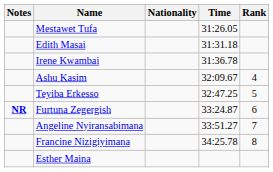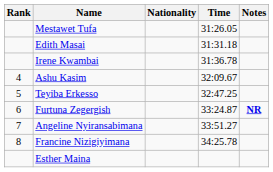 <table class="wikitable sortable" style="text-align:center">
 <tr>
-<th>Notes</th>
+<th>Rank</th>
 <th>Name</th>
 <th>Nationality</th>
 <th>Time</th>
-<th>Rank</th>
+<th>Notes</th>
 </tr>
 <tr>
 <td></td>
 <td align=left><a href='#'>Mestawet Tufa</a></td>
 <td align=left></td>
 <td>31:26.05</td>
 <td></td>
 </tr>
 <tr>
 <td></td>
 <td align=left><a href='#'>Edith Masai</a></td>
 <td align=left></td>
 <td>31:31.18</td>
 <td></td>
 </tr>
 <tr>
 <td></td>
 <td align=left><a href='#'>Irene Kwambai</a></td>
 <td align=left></td>
 <td>31:36.78</td>
 <td></td>
 </tr>
 <tr>
-<td></td>
+<td>4</td>
 <td align=left><a href='#'>Ashu Kasim</a></td>
 <td align=left></td>
 <td>32:09.67</td>
-<td>4</td>
+<td></td>
 </tr>
 <tr>
-<td></td>
+<td>5</td>
 <td align=left><a href='#'>Teyiba Erkesso</a></td>
 <td align=left></td>
 <td>32:47.25</td>
-<td>5</td>
+<td></td>
 </tr>
 <tr>
-<td><strong><a href='#'>NR</a></strong></td>
+<td>6</td>
 <td align=left><a href='#'>Furtuna Zegergish</a></td>
 <td align=left></td>
 <td>33:24.87</td>
-<td>6</td>
+<td><strong><a href='#'>NR</a></strong></td>
 </tr>
 <tr>
-<td></td>
+<td>7</td>
 <td align=left><a href='#'>Angeline Nyiransabimana</a></td>
 <td align=left></td>
 <td>33:51.27</td>
-<td>7</td>
+<td></td>
 </tr>
 <tr>
-<td></td>
+<td>8</td>
 <td align=left><a href='#'>Francine Nizigiyimana</a></td>
 <td align=left></td>
 <td>34:25.78</td>
-<td>8</td>
+<td></td>
 </tr>
 <tr>
 <td></td>
 <td align=left><a href='#'>Esther Maina</a></td>
 <td align=left></td>
 <td></td>
 <td></td>
 </tr>
 </table>
